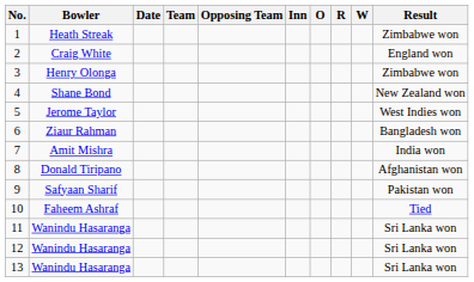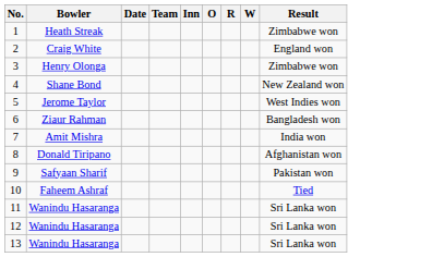 <table class="wikitable sortable">
 <tr align=center>
 <th>No.</th>
 <th>Bowler</th>
 <th>Date</th>
 <th>Team</th>
-<th>Opposing Team</th>
 <th scope="col" style="width:20px;">Inn</th>
 <th scope="col" style="width:20px;">O</th>
 <th scope="col" style="width:20px;">R</th>
 <th scope="col" style="width:20px;">W</th>
 <th>Result</th>
 </tr>
 <tr align=center>
 <td>1</td>
 <td><a href='#'>Heath Streak</a></td>
-<td></td>
 <td></td>
 <td></td>
 <td></td>
 <td></td>
 <td></td>
 <td></td>
 <td>Zimbabwe won</td>
 </tr>
 <tr align=center>
 <td>2</td>
 <td><a href='#'>Craig White</a></td>
 <td></td>
 <td></td>
 <td></td>
 <td></td>
 <td></td>
 <td></td>
-<td></td>
 <td>England won</td>
 </tr>
 <tr align=center>
 <td>3</td>
 <td><a href='#'>Henry Olonga</a></td>
-<td></td>
 <td></td>
 <td></td>
 <td></td>
 <td></td>
 <td></td>
 <td></td>
 <td>Zimbabwe won</td>
 </tr>
 <tr align=center>
 <td>4</td>
 <td><a href='#'>Shane Bond</a></td>
 <td></td>
 <td></td>
 <td></td>
 <td></td>
 <td></td>
 <td></td>
-<td></td>
 <td>New Zealand won</td>
 </tr>
 <tr align=center>
 <td>5</td>
 <td><a href='#'>Jerome Taylor</a></td>
-<td></td>
 <td></td>
 <td></td>
 <td></td>
 <td></td>
 <td></td>
 <td></td>
 <td>West Indies won</td>
 </tr>
 <tr align=center>
 <td>6</td>
 <td><a href='#'>Ziaur Rahman</a></td>
 <td></td>
 <td></td>
 <td></td>
 <td></td>
 <td></td>
 <td></td>
-<td></td>
 <td>Bangladesh won</td>
 </tr>
 <tr align=center>
 <td>7</td>
 <td><a href='#'>Amit Mishra</a></td>
-<td></td>
 <td></td>
 <td></td>
 <td></td>
 <td></td>
 <td></td>
 <td></td>
 <td>India won</td>
 </tr>
 <tr align=center>
 <td>8</td>
 <td><a href='#'>Donald Tiripano</a></td>
 <td></td>
 <td></td>
 <td></td>
 <td></td>
 <td></td>
 <td></td>
-<td></td>
 <td>Afghanistan won</td>
 </tr>
 <tr align=center>
 <td>9</td>
 <td><a href='#'>Safyaan Sharif</a></td>
-<td></td>
 <td></td>
 <td></td>
 <td></td>
 <td></td>
 <td></td>
 <td></td>
 <td>Pakistan won</td>
 </tr>
 <tr align=center>
 <td>10</td>
 <td><a href='#'>Faheem Ashraf</a></td>
 <td></td>
 <td></td>
 <td></td>
 <td></td>
 <td></td>
 <td></td>
-<td></td>
 <td><a href='#'>Tied</a></td>
 </tr>
 <tr align=center>
 <td>11</td>
 <td><a href='#'>Wanindu Hasaranga</a></td>
-<td></td>
 <td></td>
 <td></td>
 <td></td>
 <td></td>
 <td></td>
 <td></td>
 <td>Sri Lanka won</td>
 </tr>
 <tr align=center>
 <td>12</td>
 <td><a href='#'>Wanindu Hasaranga</a></td>
 <td></td>
 <td></td>
 <td></td>
 <td></td>
 <td></td>
 <td></td>
-<td></td>
 <td>Sri Lanka won</td>
 </tr>
 <tr align=center>
 <td>13</td>
 <td><a href='#'>Wanindu Hasaranga</a></td>
 <td></td>
 <td></td>
 <td></td>
 <td></td>
 <td></td>
 <td></td>
-<td></td>
 <td>Sri Lanka won</td>
 </tr>
 </table>
